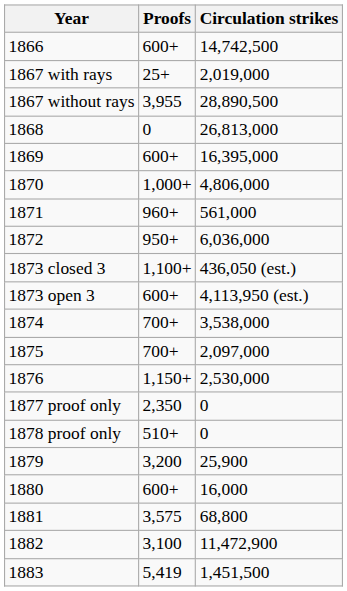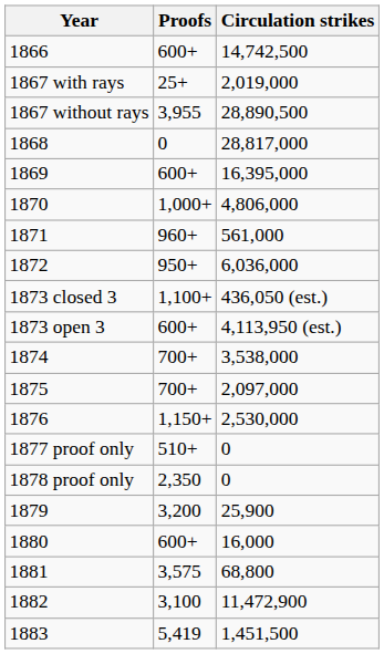 <table class="wikitable" align="left" style="margin-right: 10px;" style="font-size: 80%; margin:10px;">
 <tr>
 <th>Year</th>
 <th>Proofs</th>
 <th>Circulation strikes</th>
 </tr>
 <tr>
 <td>1866</td>
 <td>600+</td>
 <td>14,742,500</td>
 </tr>
 <tr>
 <td>1867 with rays</td>
 <td>25+</td>
 <td>2,019,000</td>
 </tr>
 <tr>
 <td>1867 without rays</td>
 <td>3,955</td>
 <td>28,890,500</td>
 </tr>
 <tr>
 <td>1868</td>
 <td>0</td>
-<td>26,813,000</td>
+<td>28,817,000</td>
 </tr>
 <tr>
 <td>1869</td>
 <td>600+</td>
 <td>16,395,000</td>
 </tr>
 <tr>
 <td>1870</td>
 <td>1,000+</td>
 <td>4,806,000</td>
 </tr>
 <tr>
 <td>1871</td>
 <td>960+</td>
 <td>561,000</td>
 </tr>
 <tr>
 <td>1872</td>
 <td>950+</td>
 <td>6,036,000</td>
 </tr>
 <tr>
 <td>1873 closed 3</td>
 <td>1,100+</td>
 <td>436,050 (est.)</td>
 </tr>
 <tr>
 <td>1873 open 3</td>
 <td>600+</td>
 <td>4,113,950 (est.)</td>
 </tr>
 <tr>
 <td>1874</td>
 <td>700+</td>
 <td>3,538,000</td>
 </tr>
 <tr>
 <td>1875</td>
 <td>700+</td>
 <td>2,097,000</td>
 </tr>
 <tr>
 <td>1876</td>
 <td>1,150+</td>
 <td>2,530,000</td>
 </tr>
 <tr>
 <td>1877 proof only</td>
-<td>2,350</td>
+<td>510+</td>
 <td>0</td>
 </tr>
 <tr>
 <td>1878 proof only</td>
-<td>510+</td>
+<td>2,350</td>
 <td>0</td>
 </tr>
 <tr>
 <td>1879</td>
 <td>3,200</td>
 <td>25,900</td>
 </tr>
 <tr>
 <td>1880</td>
 <td>600+</td>
 <td>16,000</td>
 </tr>
 <tr>
 <td>1881</td>
 <td>3,575</td>
 <td>68,800</td>
 </tr>
 <tr>
 <td>1882</td>
 <td>3,100</td>
 <td>11,472,900</td>
 </tr>
 <tr>
 <td>1883</td>
 <td>5,419</td>
 <td>1,451,500</td>
 </tr>
 </table>
